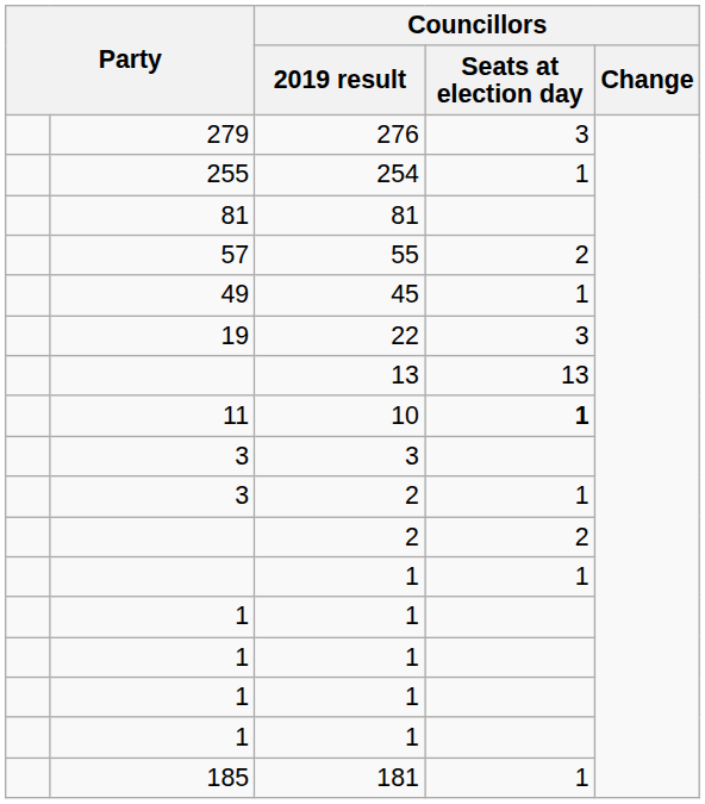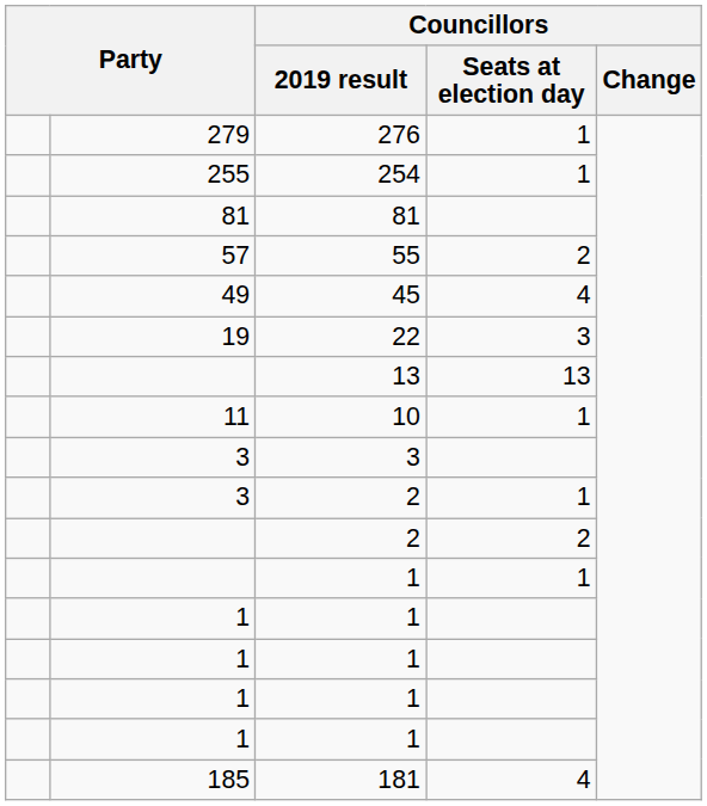 <table class="wikitable sortable" style=text-align:right;>
 <tr>
 <th colspan="2" rowspan="2" class=unsortable style="text-align: center; vertical-align: middle; width: 150px;">Party</th>
 <th colspan="3" style="vertical-align: top;">Councillors</th>
 </tr>
 <tr>
 <th data-sort-type=number style="width: 100px;">2019 result</th>
 <th data-sort-type=number style="width: 100px;">Seats at election day</th>
 <th data-sort-type=number style="width: 50px;">Change</th>
 </tr>
 <tr>
 <td></td>
 <td>279</td>
 <td>276</td>
-<td> 3</td>
+<td> 1</td>
 </tr>
 <tr>
 <td></td>
 <td>255</td>
 <td>254</td>
 <td> 1</td>
 </tr>
 <tr>
 <td></td>
 <td>81</td>
 <td>81</td>
 <td></td>
 </tr>
 <tr>
 <td></td>
 <td>57</td>
 <td>55</td>
 <td> 2</td>
 </tr>
 <tr>
 <td></td>
 <td>49</td>
 <td>45</td>
-<td> 1</td>
+<td> 4</td>
 </tr>
 <tr>
 <td></td>
 <td>19</td>
 <td>22</td>
 <td> 3</td>
 </tr>
 <tr>
 <td></td>
 <td></td>
 <td>13</td>
 <td> 13</td>
 </tr>
 <tr>
 <td></td>
 <td>11</td>
 <td>10</td>
-<td><strong> 1</strong></td>
+<td> 1</td>
 </tr>
 <tr>
 <td></td>
 <td>3</td>
 <td>3</td>
 <td></td>
 </tr>
 <tr>
 <td></td>
 <td>3</td>
 <td>2</td>
 <td> 1</td>
 </tr>
 <tr>
 <td></td>
 <td></td>
 <td>2</td>
 <td> 2</td>
 </tr>
 <tr>
 <td></td>
 <td></td>
 <td>1</td>
 <td> 1</td>
 </tr>
 <tr>
 <td></td>
 <td>1</td>
 <td>1</td>
 <td></td>
 </tr>
 <tr>
 <td></td>
 <td>1</td>
 <td>1</td>
 <td></td>
 </tr>
 <tr>
 <td></td>
 <td>1</td>
 <td>1</td>
 <td></td>
 </tr>
 <tr>
 <td></td>
 <td>1</td>
 <td>1</td>
 <td></td>
 </tr>
 <tr>
 <td></td>
 <td>185</td>
 <td>181</td>
-<td> 1</td>
+<td> 4</td>
 </tr>
 </table>
